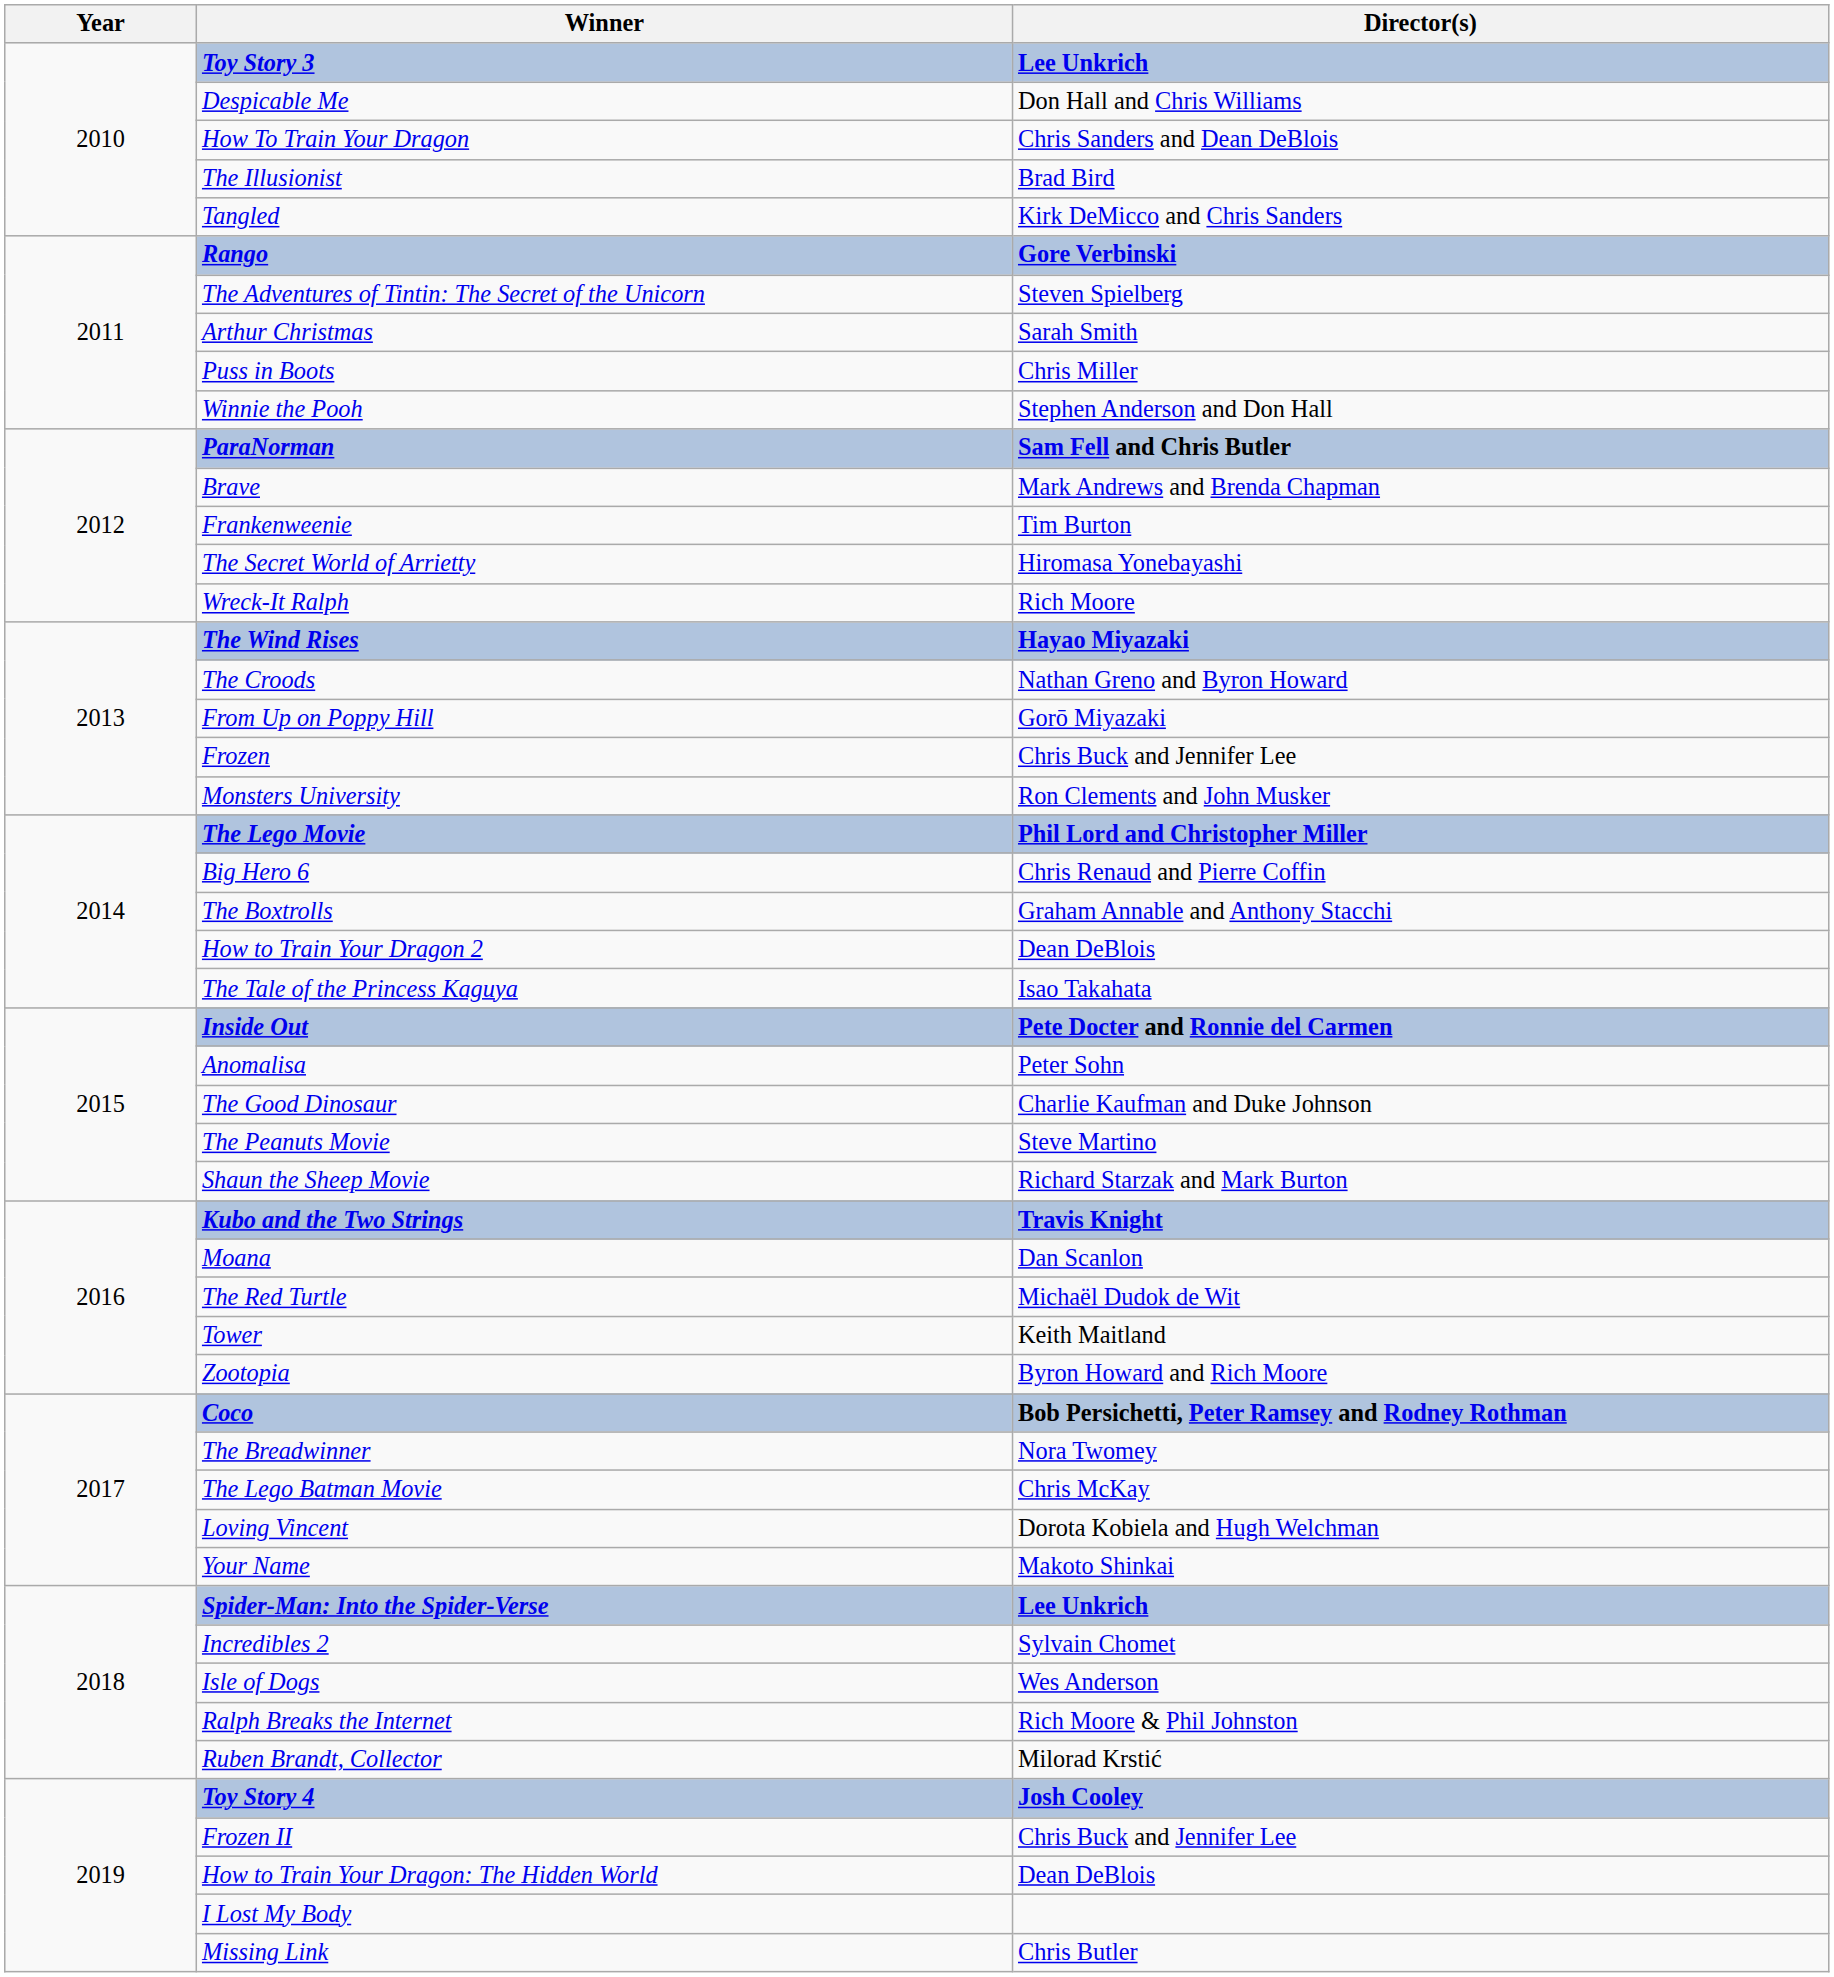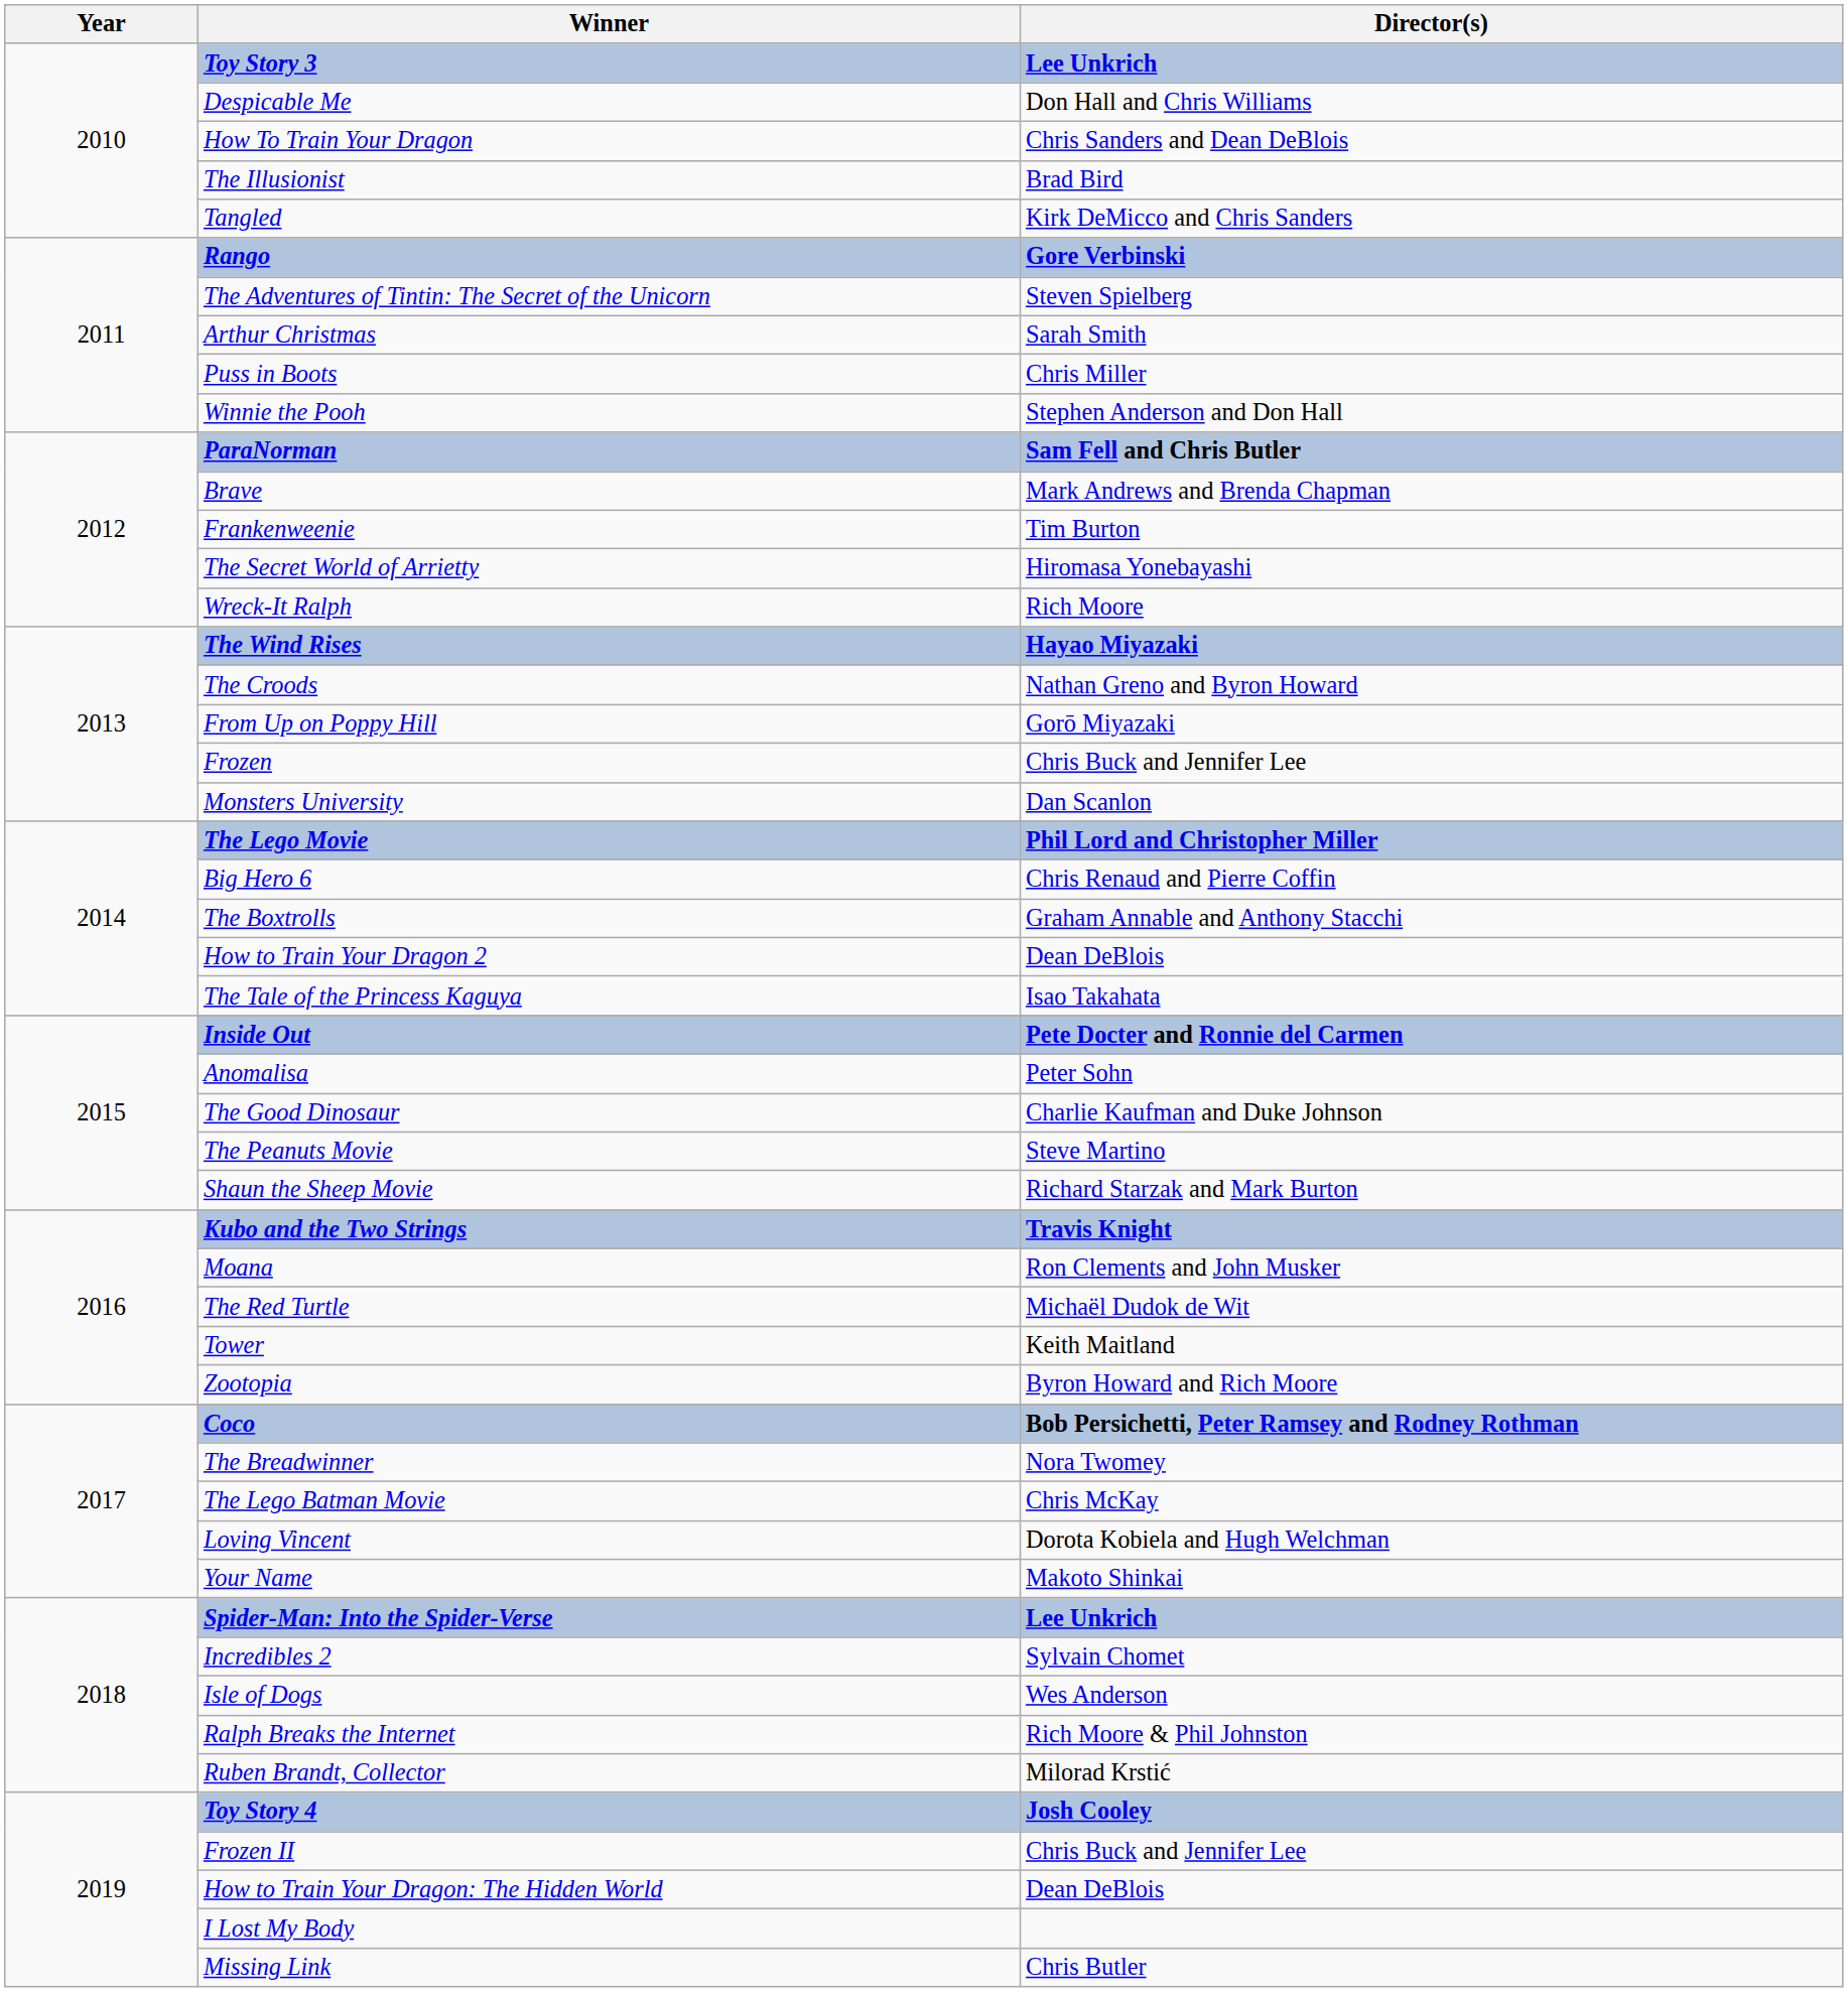 <table class="wikitable" width="95%" cellpadding="5">
 <tr>
 <th width="100"><strong>Year</strong></th>
 <th width="450"><strong>Winner</strong></th>
 <th width="450"><strong>Director(s)</strong></th>
 </tr>
 <tr>
 <td rowspan="5" style="text-align:center;">2010</td>
 <td style="background:#B0C4DE;"><strong><em><a href='#'>Toy Story 3</a></em></strong></td>
 <td style="background:#B0C4DE;"><strong><a href='#'>Lee Unkrich</a></strong></td>
 </tr>
 <tr>
 <td><em><a href='#'>Despicable Me</a></em></td>
 <td>Don Hall and <a href='#'>Chris Williams</a></td>
 </tr>
 <tr>
 <td><em><a href='#'>How To Train Your Dragon</a></em></td>
 <td><a href='#'>Chris Sanders</a> and <a href='#'>Dean DeBlois</a></td>
 </tr>
 <tr>
 <td><em><a href='#'>The Illusionist</a></em></td>
 <td><a href='#'>Brad Bird</a></td>
 </tr>
 <tr>
 <td><em><a href='#'>Tangled</a></em></td>
 <td><a href='#'>Kirk DeMicco</a> and <a href='#'>Chris Sanders</a></td>
 </tr>
 <tr>
 <td rowspan="5" style="text-align:center;">2011</td>
 <td style="background:#B0C4DE;"><strong><em><a href='#'>Rango</a></em></strong></td>
 <td style="background:#B0C4DE;"><strong><a href='#'>Gore Verbinski</a></strong></td>
 </tr>
 <tr>
 <td><em><a href='#'>The Adventures of Tintin: The Secret of the Unicorn</a></em></td>
 <td><a href='#'>Steven Spielberg</a></td>
 </tr>
 <tr>
 <td><em><a href='#'>Arthur Christmas</a></em></td>
 <td><a href='#'>Sarah Smith</a></td>
 </tr>
 <tr>
 <td><em><a href='#'>Puss in Boots</a></em></td>
 <td><a href='#'>Chris Miller</a></td>
 </tr>
 <tr>
 <td><em><a href='#'>Winnie the Pooh</a></em></td>
 <td><a href='#'>Stephen Anderson</a> and Don Hall</td>
 </tr>
 <tr>
 <td rowspan="5" style="text-align:center;">2012</td>
 <td style="background:#B0C4DE;"><strong><em><a href='#'>ParaNorman</a></em></strong></td>
 <td style="background:#B0C4DE;"><strong><a href='#'>Sam Fell</a> and Chris Butler</strong></td>
 </tr>
 <tr>
 <td><em><a href='#'>Brave</a></em></td>
 <td><a href='#'>Mark Andrews</a> and <a href='#'>Brenda Chapman</a></td>
 </tr>
 <tr>
 <td><em><a href='#'>Frankenweenie</a></em></td>
 <td><a href='#'>Tim Burton</a></td>
 </tr>
 <tr>
 <td><em><a href='#'>The Secret World of Arrietty</a></em></td>
 <td><a href='#'>Hiromasa Yonebayashi</a></td>
 </tr>
 <tr>
 <td><em><a href='#'>Wreck-It Ralph</a></em></td>
 <td><a href='#'>Rich Moore</a></td>
 </tr>
 <tr>
 <td rowspan="5" style="text-align:center;">2013</td>
 <td style="background:#B0C4DE;"><strong><em><a href='#'>The Wind Rises</a></em></strong></td>
 <td style="background:#B0C4DE;"><strong><a href='#'>Hayao Miyazaki</a></strong></td>
 </tr>
 <tr>
 <td><em><a href='#'>The Croods</a></em></td>
 <td><a href='#'>Nathan Greno</a> and <a href='#'>Byron Howard</a></td>
 </tr>
 <tr>
 <td><em><a href='#'>From Up on Poppy Hill</a></em></td>
 <td><a href='#'>Gorō Miyazaki</a></td>
 </tr>
 <tr>
 <td><em><a href='#'>Frozen</a></em></td>
 <td><a href='#'>Chris Buck</a> and Jennifer Lee</td>
 </tr>
 <tr>
 <td><em><a href='#'>Monsters University</a></em></td>
-<td><a href='#'>Ron Clements</a> and <a href='#'>John Musker</a></td>
+<td><a href='#'>Dan Scanlon</a></td>
 </tr>
 <tr>
 <td rowspan="5" style="text-align:center;">2014</td>
 <td style="background:#B0C4DE;"><strong><em><a href='#'>The Lego Movie</a></em></strong></td>
 <td style="background:#B0C4DE;"><strong><a href='#'>Phil Lord and Christopher Miller</a></strong></td>
 </tr>
 <tr>
 <td><em><a href='#'>Big Hero 6</a></em></td>
 <td><a href='#'>Chris Renaud</a> and <a href='#'>Pierre Coffin</a></td>
 </tr>
 <tr>
 <td><em><a href='#'>The Boxtrolls</a></em></td>
 <td><a href='#'>Graham Annable</a> and <a href='#'>Anthony Stacchi</a></td>
 </tr>
 <tr>
 <td><em><a href='#'>How to Train Your Dragon 2</a></em></td>
 <td><a href='#'>Dean DeBlois</a></td>
 </tr>
 <tr>
 <td><em><a href='#'>The Tale of the Princess Kaguya</a></em></td>
 <td><a href='#'>Isao Takahata</a></td>
 </tr>
 <tr>
 <td rowspan="5" style="text-align:center;">2015</td>
 <td style="background:#B0C4DE;"><strong><em><a href='#'>Inside Out</a></em></strong></td>
 <td style="background:#B0C4DE;"><strong><a href='#'>Pete Docter</a> and <a href='#'>Ronnie del Carmen</a></strong></td>
 </tr>
 <tr>
 <td><em><a href='#'>Anomalisa</a></em></td>
 <td><a href='#'>Peter Sohn</a></td>
 </tr>
 <tr>
 <td><em><a href='#'>The Good Dinosaur</a></em></td>
 <td><a href='#'>Charlie Kaufman</a> and Duke Johnson</td>
 </tr>
 <tr>
 <td><em><a href='#'>The Peanuts Movie</a></em></td>
 <td><a href='#'>Steve Martino</a></td>
 </tr>
 <tr>
 <td><em><a href='#'>Shaun the Sheep Movie</a></em></td>
 <td><a href='#'>Richard Starzak</a> and <a href='#'>Mark Burton</a></td>
 </tr>
 <tr>
 <td rowspan="5" style="text-align:center;">2016</td>
 <td style="background:#B0C4DE;"><strong><em><a href='#'>Kubo and the Two Strings</a></em></strong></td>
 <td style="background:#B0C4DE;"><strong><a href='#'>Travis Knight</a></strong></td>
 </tr>
 <tr>
 <td><em><a href='#'>Moana</a></em></td>
-<td><a href='#'>Dan Scanlon</a></td>
+<td><a href='#'>Ron Clements</a> and <a href='#'>John Musker</a></td>
 </tr>
 <tr>
 <td><em><a href='#'>The Red Turtle</a></em></td>
 <td><a href='#'>Michaël Dudok de Wit</a></td>
 </tr>
 <tr>
 <td><em><a href='#'>Tower</a></em></td>
 <td>Keith Maitland</td>
 </tr>
 <tr>
 <td><em><a href='#'>Zootopia</a></em></td>
 <td><a href='#'>Byron Howard</a> and <a href='#'>Rich Moore</a></td>
 </tr>
 <tr>
 <td rowspan="5" style="text-align:center;">2017</td>
 <td style="background:#B0C4DE;"><strong><em><a href='#'>Coco</a></em></strong></td>
 <td style="background:#B0C4DE;"><strong>Bob Persichetti, <a href='#'>Peter Ramsey</a> and <a href='#'>Rodney Rothman</a></strong></td>
 </tr>
 <tr>
 <td><em><a href='#'>The Breadwinner</a></em></td>
 <td><a href='#'>Nora Twomey</a></td>
 </tr>
 <tr>
 <td><em><a href='#'>The Lego Batman Movie</a></em></td>
 <td><a href='#'>Chris McKay</a></td>
 </tr>
 <tr>
 <td><em><a href='#'>Loving Vincent</a></em></td>
 <td>Dorota Kobiela and <a href='#'>Hugh Welchman</a></td>
 </tr>
 <tr>
 <td><em><a href='#'>Your Name</a></em></td>
 <td><a href='#'>Makoto Shinkai</a></td>
 </tr>
 <tr>
 <td rowspan="5" style="text-align:center;">2018</td>
 <td style="background:#B0C4DE;"><strong><em><a href='#'>Spider-Man: Into the Spider-Verse</a></em></strong></td>
 <td style="background:#B0C4DE;"><strong><a href='#'>Lee Unkrich</a></strong></td>
 </tr>
 <tr>
 <td><em><a href='#'>Incredibles 2</a></em></td>
 <td><a href='#'>Sylvain Chomet</a></td>
 </tr>
 <tr>
 <td><em><a href='#'>Isle of Dogs</a></em></td>
 <td><a href='#'>Wes Anderson</a></td>
 </tr>
 <tr>
 <td><em><a href='#'>Ralph Breaks the Internet</a></em></td>
 <td><a href='#'>Rich Moore</a> & <a href='#'>Phil Johnston</a></td>
 </tr>
 <tr>
 <td><em><a href='#'>Ruben Brandt, Collector</a></em></td>
 <td>Milorad Krstić</td>
 </tr>
 <tr>
 <td rowspan="5" style="text-align:center;">2019</td>
 <td style="background:#B0C4DE;"><strong><em><a href='#'>Toy Story 4</a></em></strong></td>
 <td style="background:#B0C4DE;"><strong><a href='#'>Josh Cooley</a></strong></td>
 </tr>
 <tr>
 <td><em><a href='#'>Frozen II</a></em></td>
 <td><a href='#'>Chris Buck</a> and <a href='#'>Jennifer Lee</a></td>
 </tr>
 <tr>
 <td><em><a href='#'>How to Train Your Dragon: The Hidden World</a></em></td>
 <td><a href='#'>Dean DeBlois</a></td>
 </tr>
 <tr>
 <td><em><a href='#'>I Lost My Body</a></em></td>
 <td></td>
 </tr>
 <tr>
 <td><em><a href='#'>Missing Link</a></em></td>
 <td><a href='#'>Chris Butler</a></td>
 </tr>
 </table>
